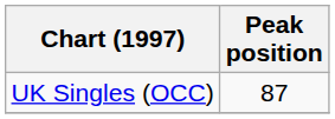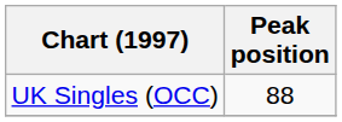 <table class="wikitable">
 <tr>
 <th>Chart (1997)</th>
 <th>Peak<br>position</th>
 </tr>
 <tr>
 <td><a href='#'>UK Singles</a> (<a href='#'>OCC</a>)</td>
-<td style="text-align:center;">87</td>
+<td style="text-align:center;">88</td>
 </tr>
 <tr>
 </tr>
 </table>
